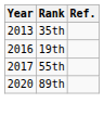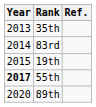 <table class="wikitable sortable">
 <tr>
 <th>Year</th>
 <th>Rank</th>
 <th>Ref.</th>
 </tr>
 <tr>
 <td>2013</td>
 <td>35th</td>
 <td></td>
 </tr>
 <tr>
-<td>2016</td>
+<td>2014</td>
+<td>83rd</td>
+<td></td>
+</tr>
+<tr>
+<td>2015</td>
 <td>19th</td>
 <td></td>
 </tr>
 <tr>
-<td>2017</td>
+<td><strong>2017</strong></td>
 <td>55th</td>
 <td></td>
 </tr>
 <tr>
 <td>2020</td>
 <td>89th</td>
 <td></td>
 </tr>
 </table>
